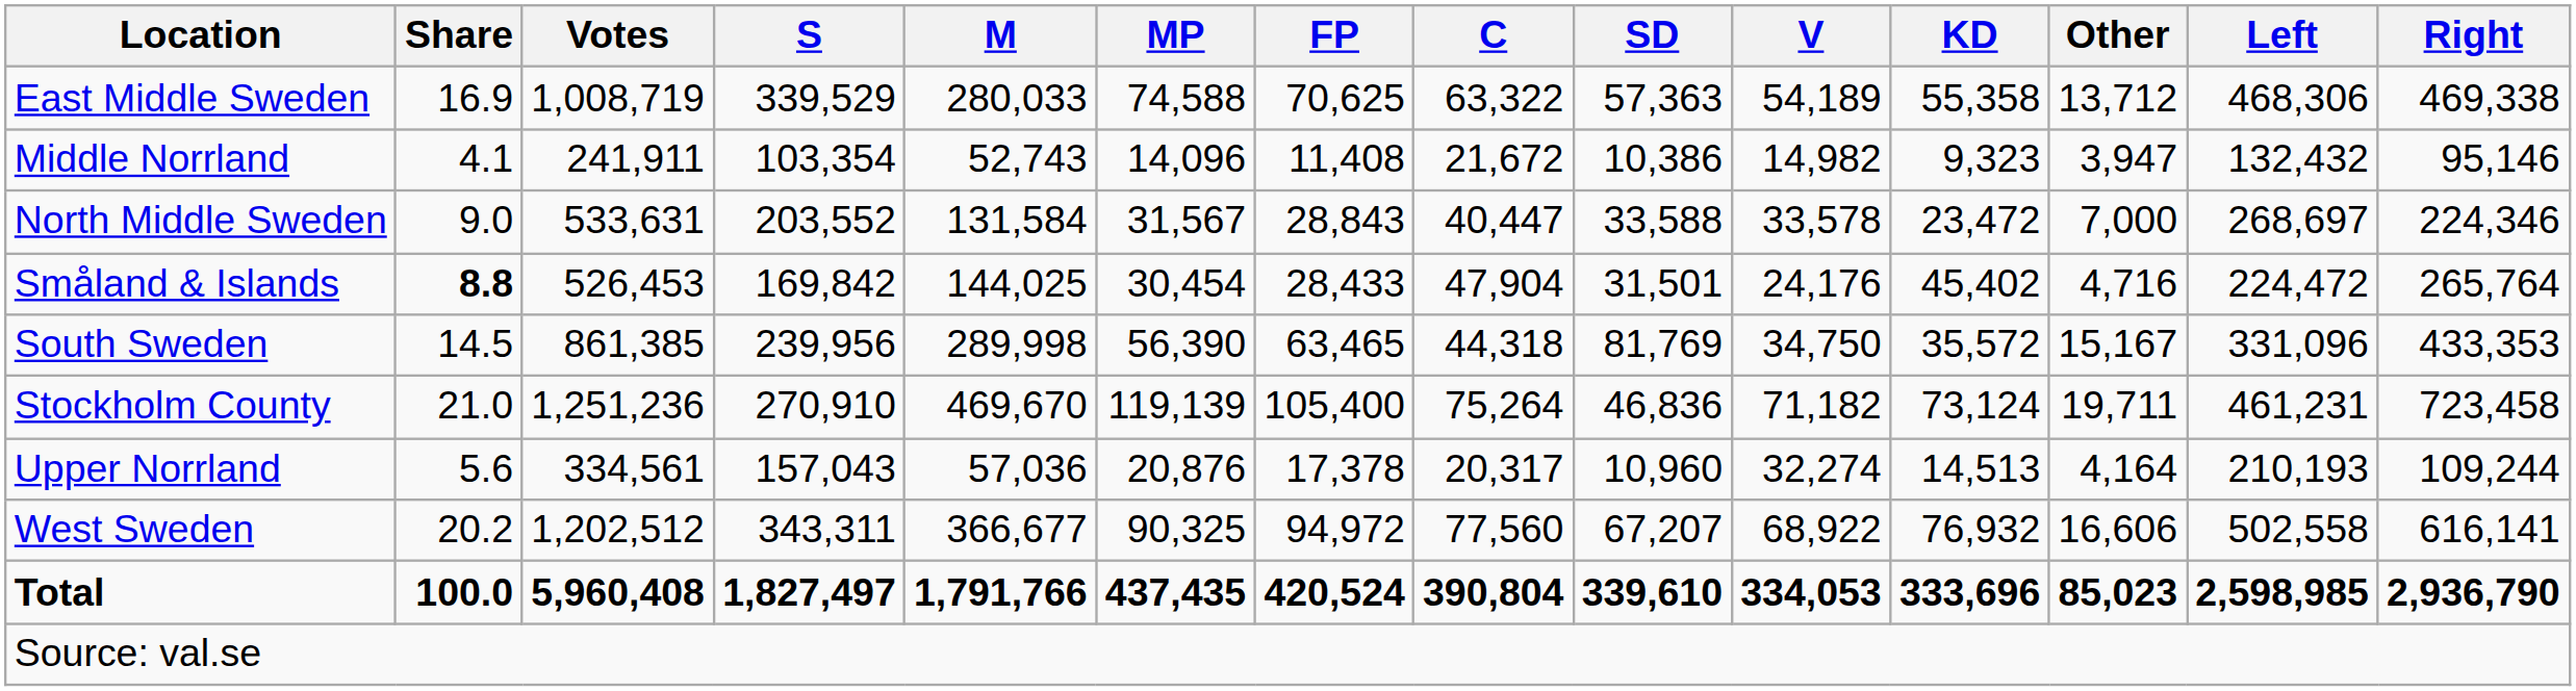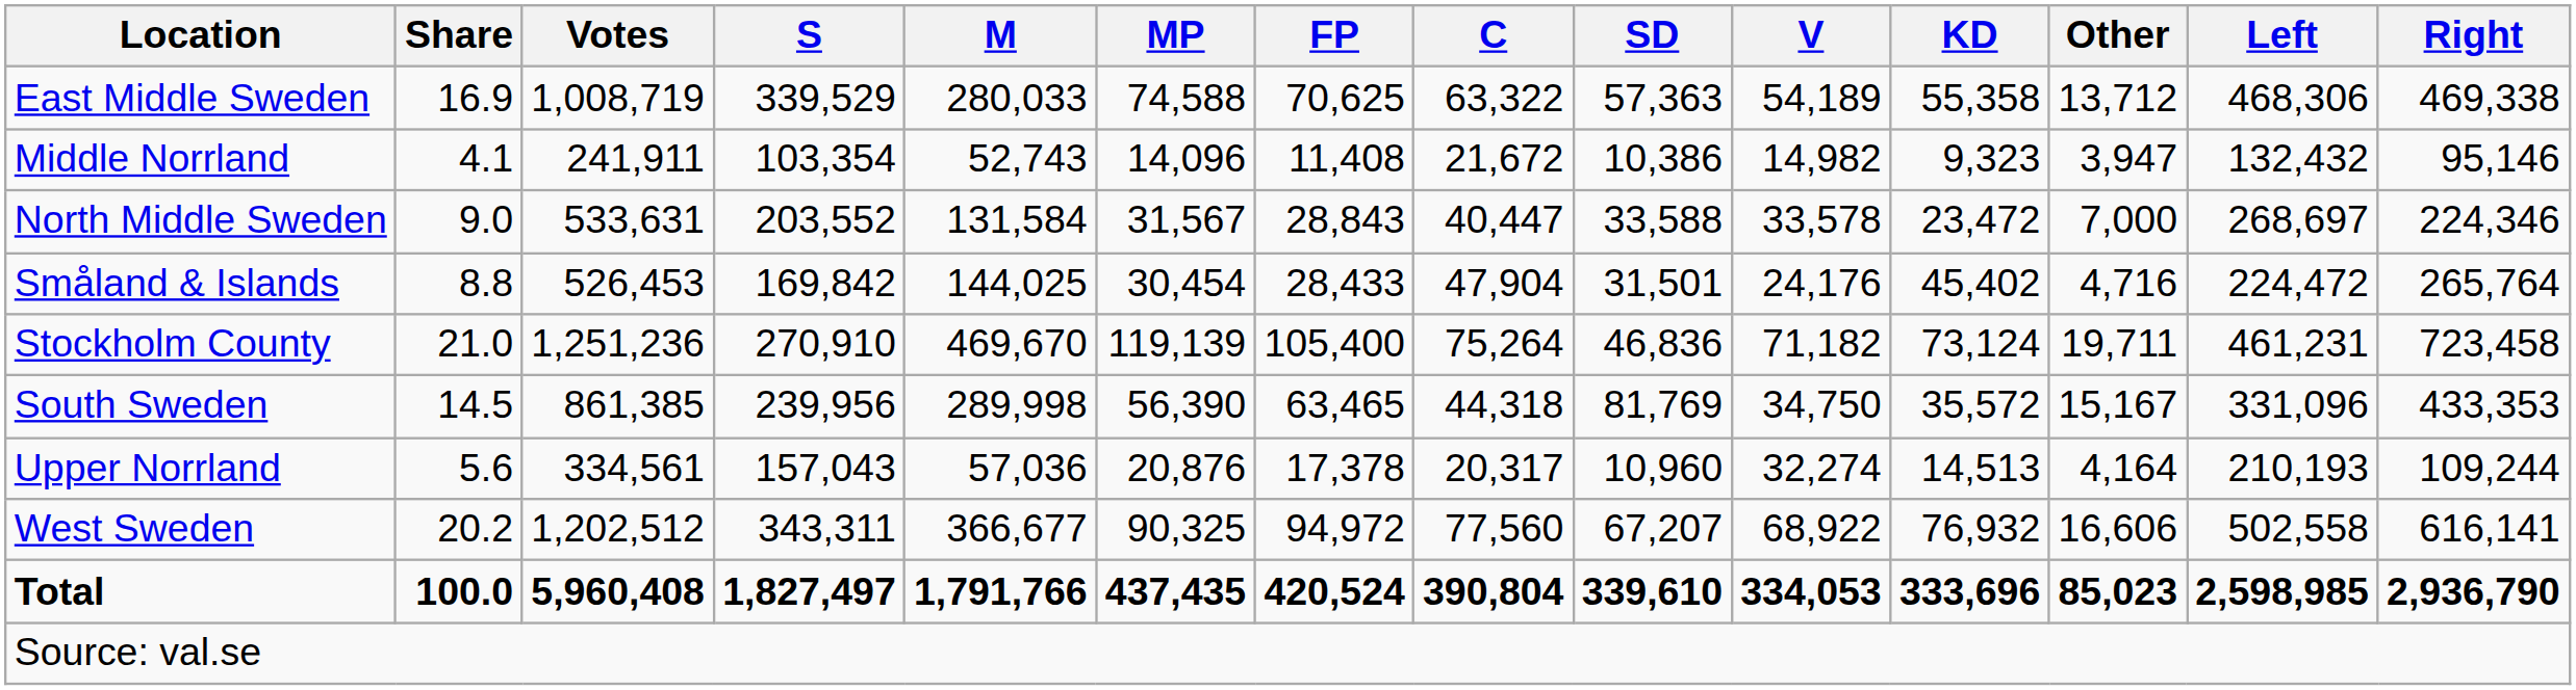 <table class="wikitable sortable" style=text-align:right>
 <tr>
 <th>Location</th>
 <th>Share</th>
 <th>Votes</th>
 <th><a href='#'>S</a></th>
 <th><a href='#'>M</a></th>
 <th><a href='#'>MP</a></th>
 <th><a href='#'>FP</a></th>
 <th><a href='#'>C</a></th>
 <th><a href='#'>SD</a></th>
 <th><a href='#'>V</a></th>
 <th><a href='#'>KD</a></th>
 <th>Other</th>
 <th><a href='#'>Left</a></th>
 <th><a href='#'>Right</a></th>
 </tr>
 <tr>
 <td align=left><a href='#'>East Middle Sweden</a></td>
 <td>16.9</td>
 <td>1,008,719</td>
 <td>339,529</td>
 <td>280,033</td>
 <td>74,588</td>
 <td>70,625</td>
 <td>63,322</td>
 <td>57,363</td>
 <td>54,189</td>
 <td>55,358</td>
 <td>13,712</td>
 <td>468,306</td>
 <td>469,338</td>
 </tr>
 <tr>
 <td align=left><a href='#'>Middle Norrland</a></td>
 <td>4.1</td>
 <td>241,911</td>
 <td>103,354</td>
 <td>52,743</td>
 <td>14,096</td>
 <td>11,408</td>
 <td>21,672</td>
 <td>10,386</td>
 <td>14,982</td>
 <td>9,323</td>
 <td>3,947</td>
 <td>132,432</td>
 <td>95,146</td>
 </tr>
 <tr>
 <td align=left><a href='#'>North Middle Sweden</a></td>
 <td>9.0</td>
 <td>533,631</td>
 <td>203,552</td>
 <td>131,584</td>
 <td>31,567</td>
 <td>28,843</td>
 <td>40,447</td>
 <td>33,588</td>
 <td>33,578</td>
 <td>23,472</td>
 <td>7,000</td>
 <td>268,697</td>
 <td>224,346</td>
 </tr>
 <tr>
 <td align=left><a href='#'>Småland & Islands</a></td>
-<td><strong>8.8</strong></td>
+<td>8.8</td>
 <td>526,453</td>
 <td>169,842</td>
 <td>144,025</td>
 <td>30,454</td>
 <td>28,433</td>
 <td>47,904</td>
 <td>31,501</td>
 <td>24,176</td>
 <td>45,402</td>
 <td>4,716</td>
 <td>224,472</td>
 <td>265,764</td>
+</tr>
+<tr>
+<td align=left><a href='#'>Stockholm County</a></td>
+<td>21.0</td>
+<td>1,251,236</td>
+<td>270,910</td>
+<td>469,670</td>
+<td>119,139</td>
+<td>105,400</td>
+<td>75,264</td>
+<td>46,836</td>
+<td>71,182</td>
+<td>73,124</td>
+<td>19,711</td>
+<td>461,231</td>
+<td>723,458</td>
 </tr>
 <tr>
 <td align=left><a href='#'>South Sweden</a></td>
 <td>14.5</td>
 <td>861,385</td>
 <td>239,956</td>
 <td>289,998</td>
 <td>56,390</td>
 <td>63,465</td>
 <td>44,318</td>
 <td>81,769</td>
 <td>34,750</td>
 <td>35,572</td>
 <td>15,167</td>
 <td>331,096</td>
 <td>433,353</td>
-</tr>
-<tr>
-<td align=left><a href='#'>Stockholm County</a></td>
-<td>21.0</td>
-<td>1,251,236</td>
-<td>270,910</td>
-<td>469,670</td>
-<td>119,139</td>
-<td>105,400</td>
-<td>75,264</td>
-<td>46,836</td>
-<td>71,182</td>
-<td>73,124</td>
-<td>19,711</td>
-<td>461,231</td>
-<td>723,458</td>
 </tr>
 <tr>
 <td align=left><a href='#'>Upper Norrland</a></td>
 <td>5.6</td>
 <td>334,561</td>
 <td>157,043</td>
 <td>57,036</td>
 <td>20,876</td>
 <td>17,378</td>
 <td>20,317</td>
 <td>10,960</td>
 <td>32,274</td>
 <td>14,513</td>
 <td>4,164</td>
 <td>210,193</td>
 <td>109,244</td>
 </tr>
 <tr>
 <td align=left><a href='#'>West Sweden</a></td>
 <td>20.2</td>
 <td>1,202,512</td>
 <td>343,311</td>
 <td>366,677</td>
 <td>90,325</td>
 <td>94,972</td>
 <td>77,560</td>
 <td>67,207</td>
 <td>68,922</td>
 <td>76,932</td>
 <td>16,606</td>
 <td>502,558</td>
 <td>616,141</td>
 </tr>
 <tr>
 <td align=left><strong>Total</strong></td>
 <td><strong>100.0</strong></td>
 <td><strong>5,960,408</strong></td>
 <td><strong>1,827,497</strong></td>
 <td><strong>1,791,766</strong></td>
 <td><strong>437,435</strong></td>
 <td><strong>420,524</strong></td>
 <td><strong>390,804</strong></td>
 <td><strong>339,610</strong></td>
 <td><strong>334,053</strong></td>
 <td><strong>333,696</strong></td>
 <td><strong>85,023</strong></td>
 <td><strong>2,598,985</strong></td>
 <td><strong>2,936,790</strong></td>
 </tr>
 <tr>
 <td align=left colspan=14>Source: val.se </td>
 </tr>
 </table>
